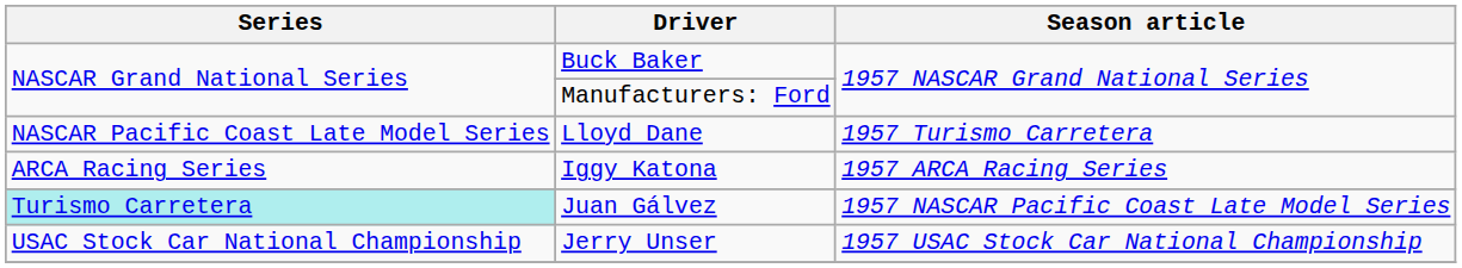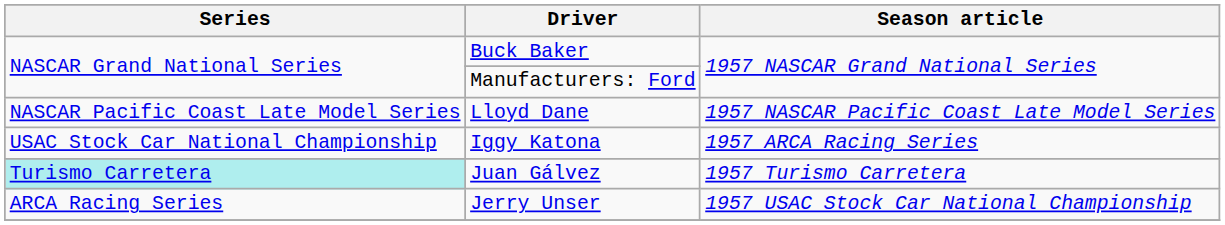 <table class="wikitable" style="font-size: 87%;">
 <tr>
 <th>Series</th>
 <th>Driver</th>
 <th>Season article</th>
 </tr>
 <tr>
 <td rowspan=2><a href='#'>NASCAR Grand National Series</a></td>
 <td> <a href='#'>Buck Baker</a></td>
 <td rowspan=2><em><a href='#'>1957 NASCAR Grand National Series</a></em></td>
 </tr>
 <tr>
 <td>Manufacturers:  <a href='#'>Ford</a></td>
 </tr>
 <tr>
 <td><a href='#'>NASCAR Pacific Coast Late Model Series</a></td>
 <td> <a href='#'>Lloyd Dane</a></td>
-<td><em><a href='#'>1957 Turismo Carretera</a></em></td>
+<td><em><a href='#'>1957 NASCAR Pacific Coast Late Model Series</a></em></td>
 </tr>
 <tr>
-<td><a href='#'>ARCA Racing Series</a></td>
+<td><a href='#'>USAC Stock Car National Championship</a></td>
 <td> <a href='#'>Iggy Katona</a></td>
 <td><em><a href='#'>1957 ARCA Racing Series</a></em></td>
 </tr>
 <tr>
 <td style="background: paleturquoise;"><a href='#'>Turismo Carretera</a></td>
 <td> <a href='#'>Juan Gálvez</a></td>
-<td><em><a href='#'>1957 NASCAR Pacific Coast Late Model Series</a></em></td>
+<td><em><a href='#'>1957 Turismo Carretera</a></em></td>
 </tr>
 <tr>
-<td><a href='#'>USAC Stock Car National Championship</a></td>
+<td><a href='#'>ARCA Racing Series</a></td>
 <td> <a href='#'>Jerry Unser</a></td>
 <td><em><a href='#'>1957 USAC Stock Car National Championship</a></em></td>
 </tr>
 <tr>
 </tr>
 </table>
